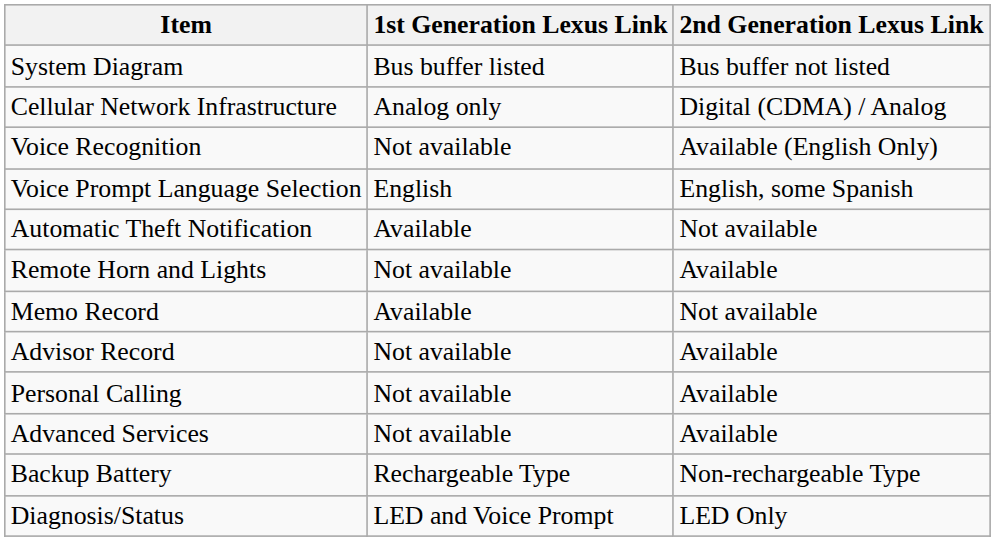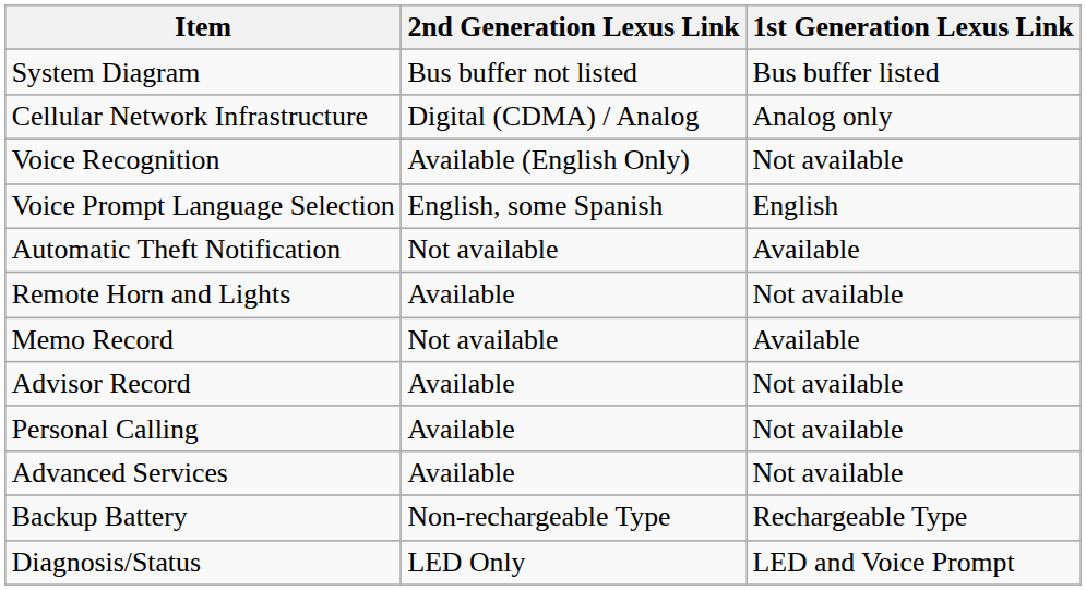 <table class="wikitable">
 <tr>
 <th>Item</th>
+<th>2nd Generation Lexus Link</th>
 <th>1st Generation Lexus Link</th>
-<th>2nd Generation Lexus Link</th>
 </tr>
 <tr>
 <td>System Diagram</td>
+<td>Bus buffer not listed</td>
 <td>Bus buffer listed</td>
-<td>Bus buffer not listed</td>
 </tr>
 <tr>
 <td>Cellular Network Infrastructure</td>
+<td>Digital (CDMA) / Analog</td>
 <td>Analog only</td>
-<td>Digital (CDMA) / Analog</td>
 </tr>
 <tr>
 <td>Voice Recognition</td>
+<td>Available (English Only)</td>
 <td>Not available</td>
-<td>Available (English Only)</td>
 </tr>
 <tr>
 <td>Voice Prompt Language Selection</td>
+<td>English, some Spanish</td>
 <td>English</td>
-<td>English, some Spanish</td>
 </tr>
 <tr>
 <td>Automatic Theft Notification</td>
+<td>Not available</td>
+<td>Available</td>
+</tr>
+<tr>
+<td>Remote Horn and Lights</td>
 <td>Available</td>
 <td>Not available</td>
 </tr>
 <tr>
-<td>Remote Horn and Lights</td>
+<td>Memo Record</td>
 <td>Not available</td>
 <td>Available</td>
 </tr>
 <tr>
-<td>Memo Record</td>
+<td>Advisor Record</td>
 <td>Available</td>
 <td>Not available</td>
 </tr>
 <tr>
-<td>Advisor Record</td>
+<td>Personal Calling</td>
+<td>Available</td>
 <td>Not available</td>
-<td>Available</td>
-</tr>
-<tr>
-<td>Personal Calling</td>
-<td>Not available</td>
-<td>Available</td>
 </tr>
 <tr>
 <td>Advanced Services</td>
+<td>Available</td>
 <td>Not available</td>
-<td>Available</td>
 </tr>
 <tr>
 <td>Backup Battery</td>
+<td>Non-rechargeable Type</td>
 <td>Rechargeable Type</td>
-<td>Non-rechargeable Type</td>
 </tr>
 <tr>
 <td>Diagnosis/Status</td>
+<td>LED Only</td>
 <td>LED and Voice Prompt</td>
-<td>LED Only</td>
 </tr>
 </table>
